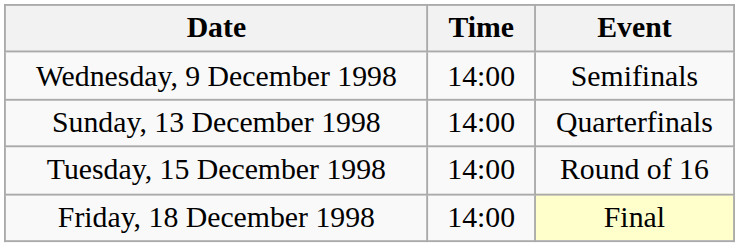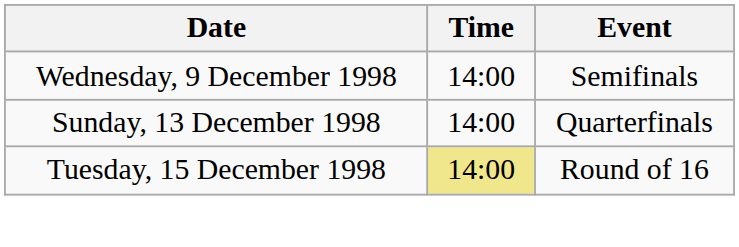 <table class = "wikitable" style="text-align:center;">
 <tr>
 <th width=220>Date</th>
 <th width=50>Time</th>
 <th width=100>Event</th>
 </tr>
 <tr>
 <td>Wednesday, 9 December 1998</td>
 <td>14:00</td>
 <td>Semifinals</td>
 </tr>
 <tr>
 <td>Sunday, 13 December 1998</td>
 <td>14:00</td>
 <td>Quarterfinals</td>
 </tr>
 <tr>
 <td>Tuesday, 15 December 1998</td>
-<td>14:00</td>
+<td style="background: khaki;">14:00</td>
 <td>Round of 16</td>
 </tr>
-<tr>
-<td>Friday, 18 December 1998</td>
-<td>14:00</td>
-<td bgcolor=ffffcc>Final</td>
-</tr>
 </table>
